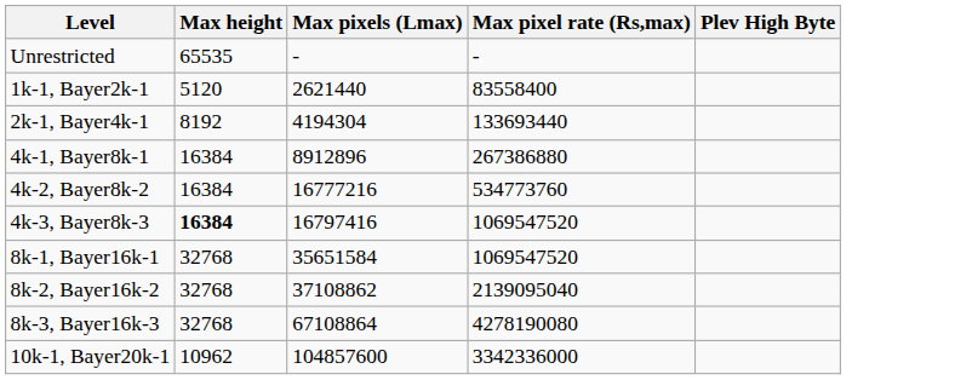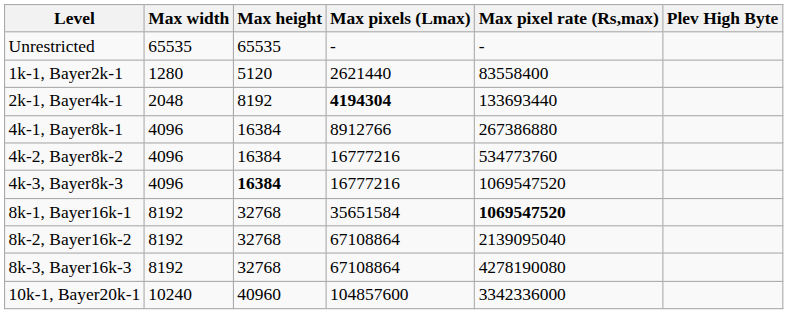 <table class="wikitable mw-collapsible mw-collapsed" border="1" style="border-collapse: collapse;">
 <tr>
 <th scope="col">Level</th>
+<th scope="col">Max width</th>
 <th scope="col">Max height</th>
 <th scope="col">Max pixels (Lmax)</th>
 <th scope="col">Max pixel rate (Rs,max)</th>
 <th scope="col">Plev High Byte</th>
 </tr>
 <tr>
 <td>Unrestricted</td>
 <td>65535</td>
+<td>65535</td>
 <td>-</td>
 <td>-</td>
 <td></td>
 </tr>
 <tr>
 <td>1k-1, Bayer2k-1</td>
+<td>1280</td>
 <td>5120</td>
 <td>2621440</td>
 <td>83558400</td>
 <td></td>
 </tr>
 <tr>
 <td>2k-1, Bayer4k-1</td>
+<td>2048</td>
 <td>8192</td>
-<td>4194304</td>
+<td><strong>4194304</strong></td>
 <td>133693440</td>
 <td></td>
 </tr>
 <tr>
 <td>4k-1, Bayer8k-1</td>
+<td>4096</td>
 <td>16384</td>
-<td>8912896</td>
+<td>8912766</td>
 <td>267386880</td>
 <td></td>
 </tr>
 <tr>
 <td>4k-2, Bayer8k-2</td>
+<td>4096</td>
 <td>16384</td>
 <td>16777216</td>
 <td>534773760</td>
 <td></td>
 </tr>
 <tr>
 <td>4k-3, Bayer8k-3</td>
+<td>4096</td>
 <td><strong>16384</strong></td>
-<td>16797416</td>
+<td>16777216</td>
 <td>1069547520</td>
 <td></td>
 </tr>
 <tr>
 <td>8k-1, Bayer16k-1</td>
+<td>8192</td>
 <td>32768</td>
 <td>35651584</td>
-<td>1069547520</td>
+<td><strong>1069547520</strong></td>
 <td></td>
 </tr>
 <tr>
 <td>8k-2, Bayer16k-2</td>
+<td>8192</td>
 <td>32768</td>
-<td>37108862</td>
+<td>67108864</td>
 <td>2139095040</td>
 <td></td>
 </tr>
 <tr>
 <td>8k-3, Bayer16k-3</td>
+<td>8192</td>
 <td>32768</td>
 <td>67108864</td>
 <td>4278190080</td>
 <td></td>
 </tr>
 <tr>
 <td>10k-1, Bayer20k-1</td>
-<td>10962</td>
+<td>10240</td>
+<td>40960</td>
 <td>104857600</td>
 <td>3342336000</td>
 <td></td>
 </tr>
 </table>
